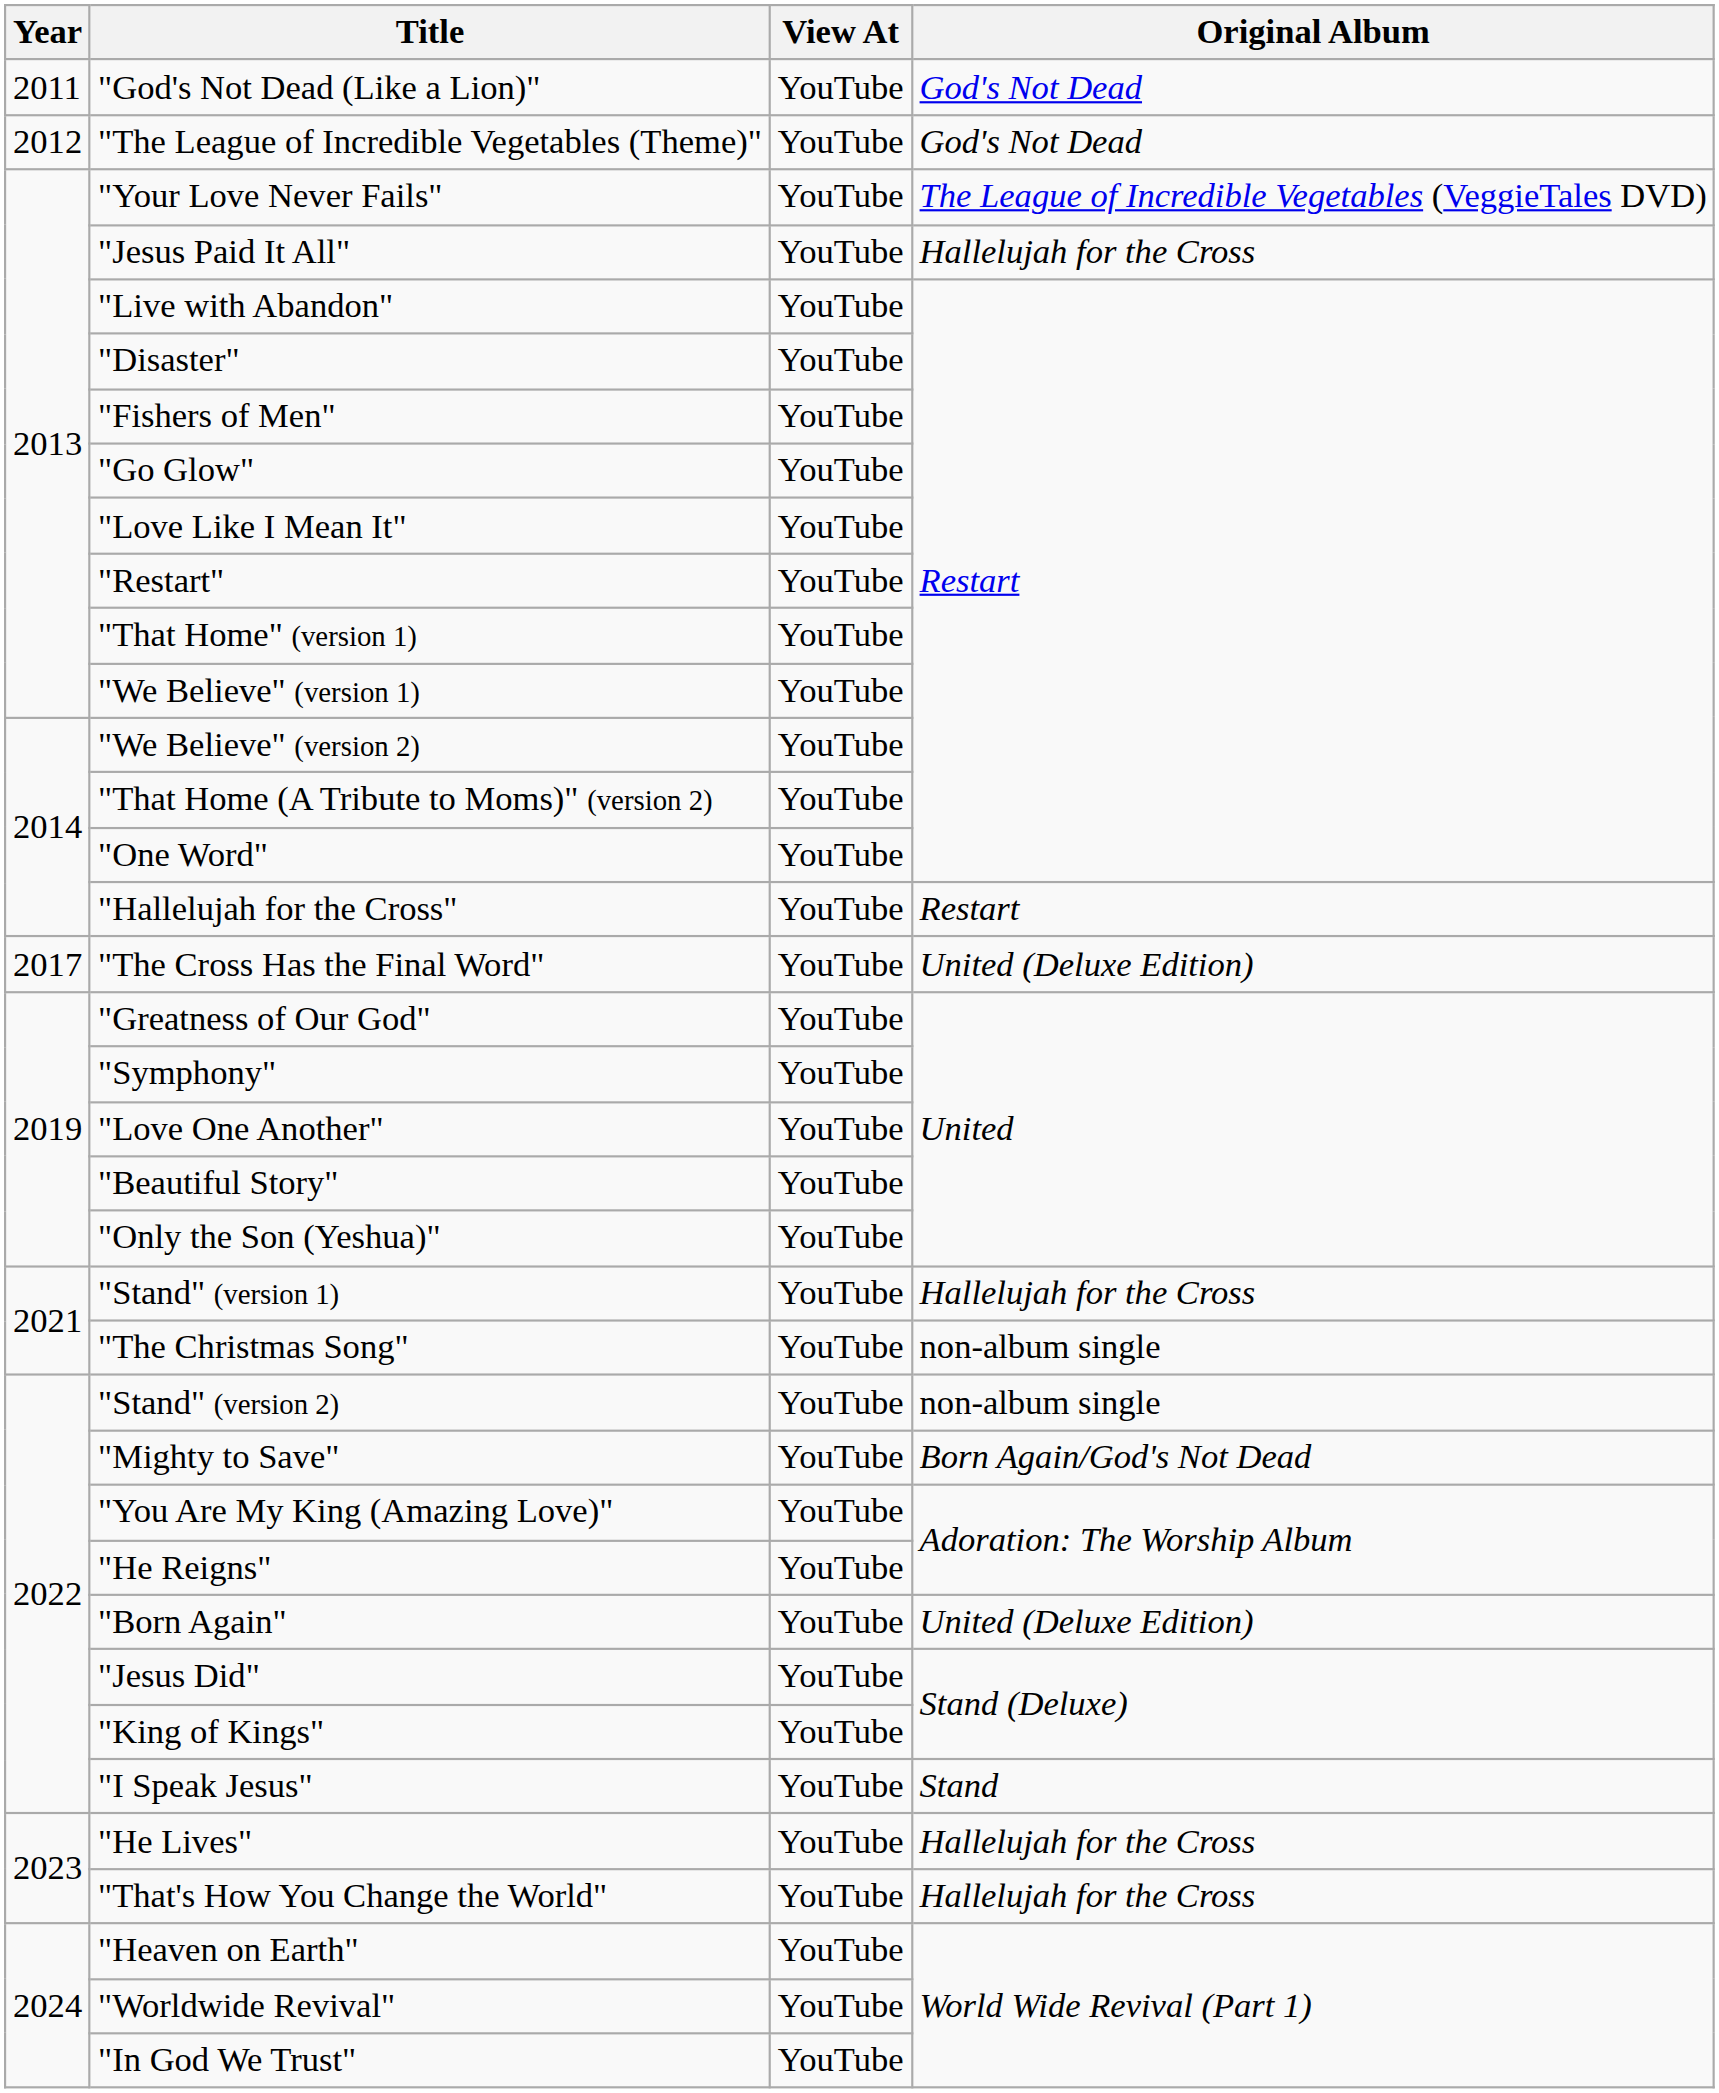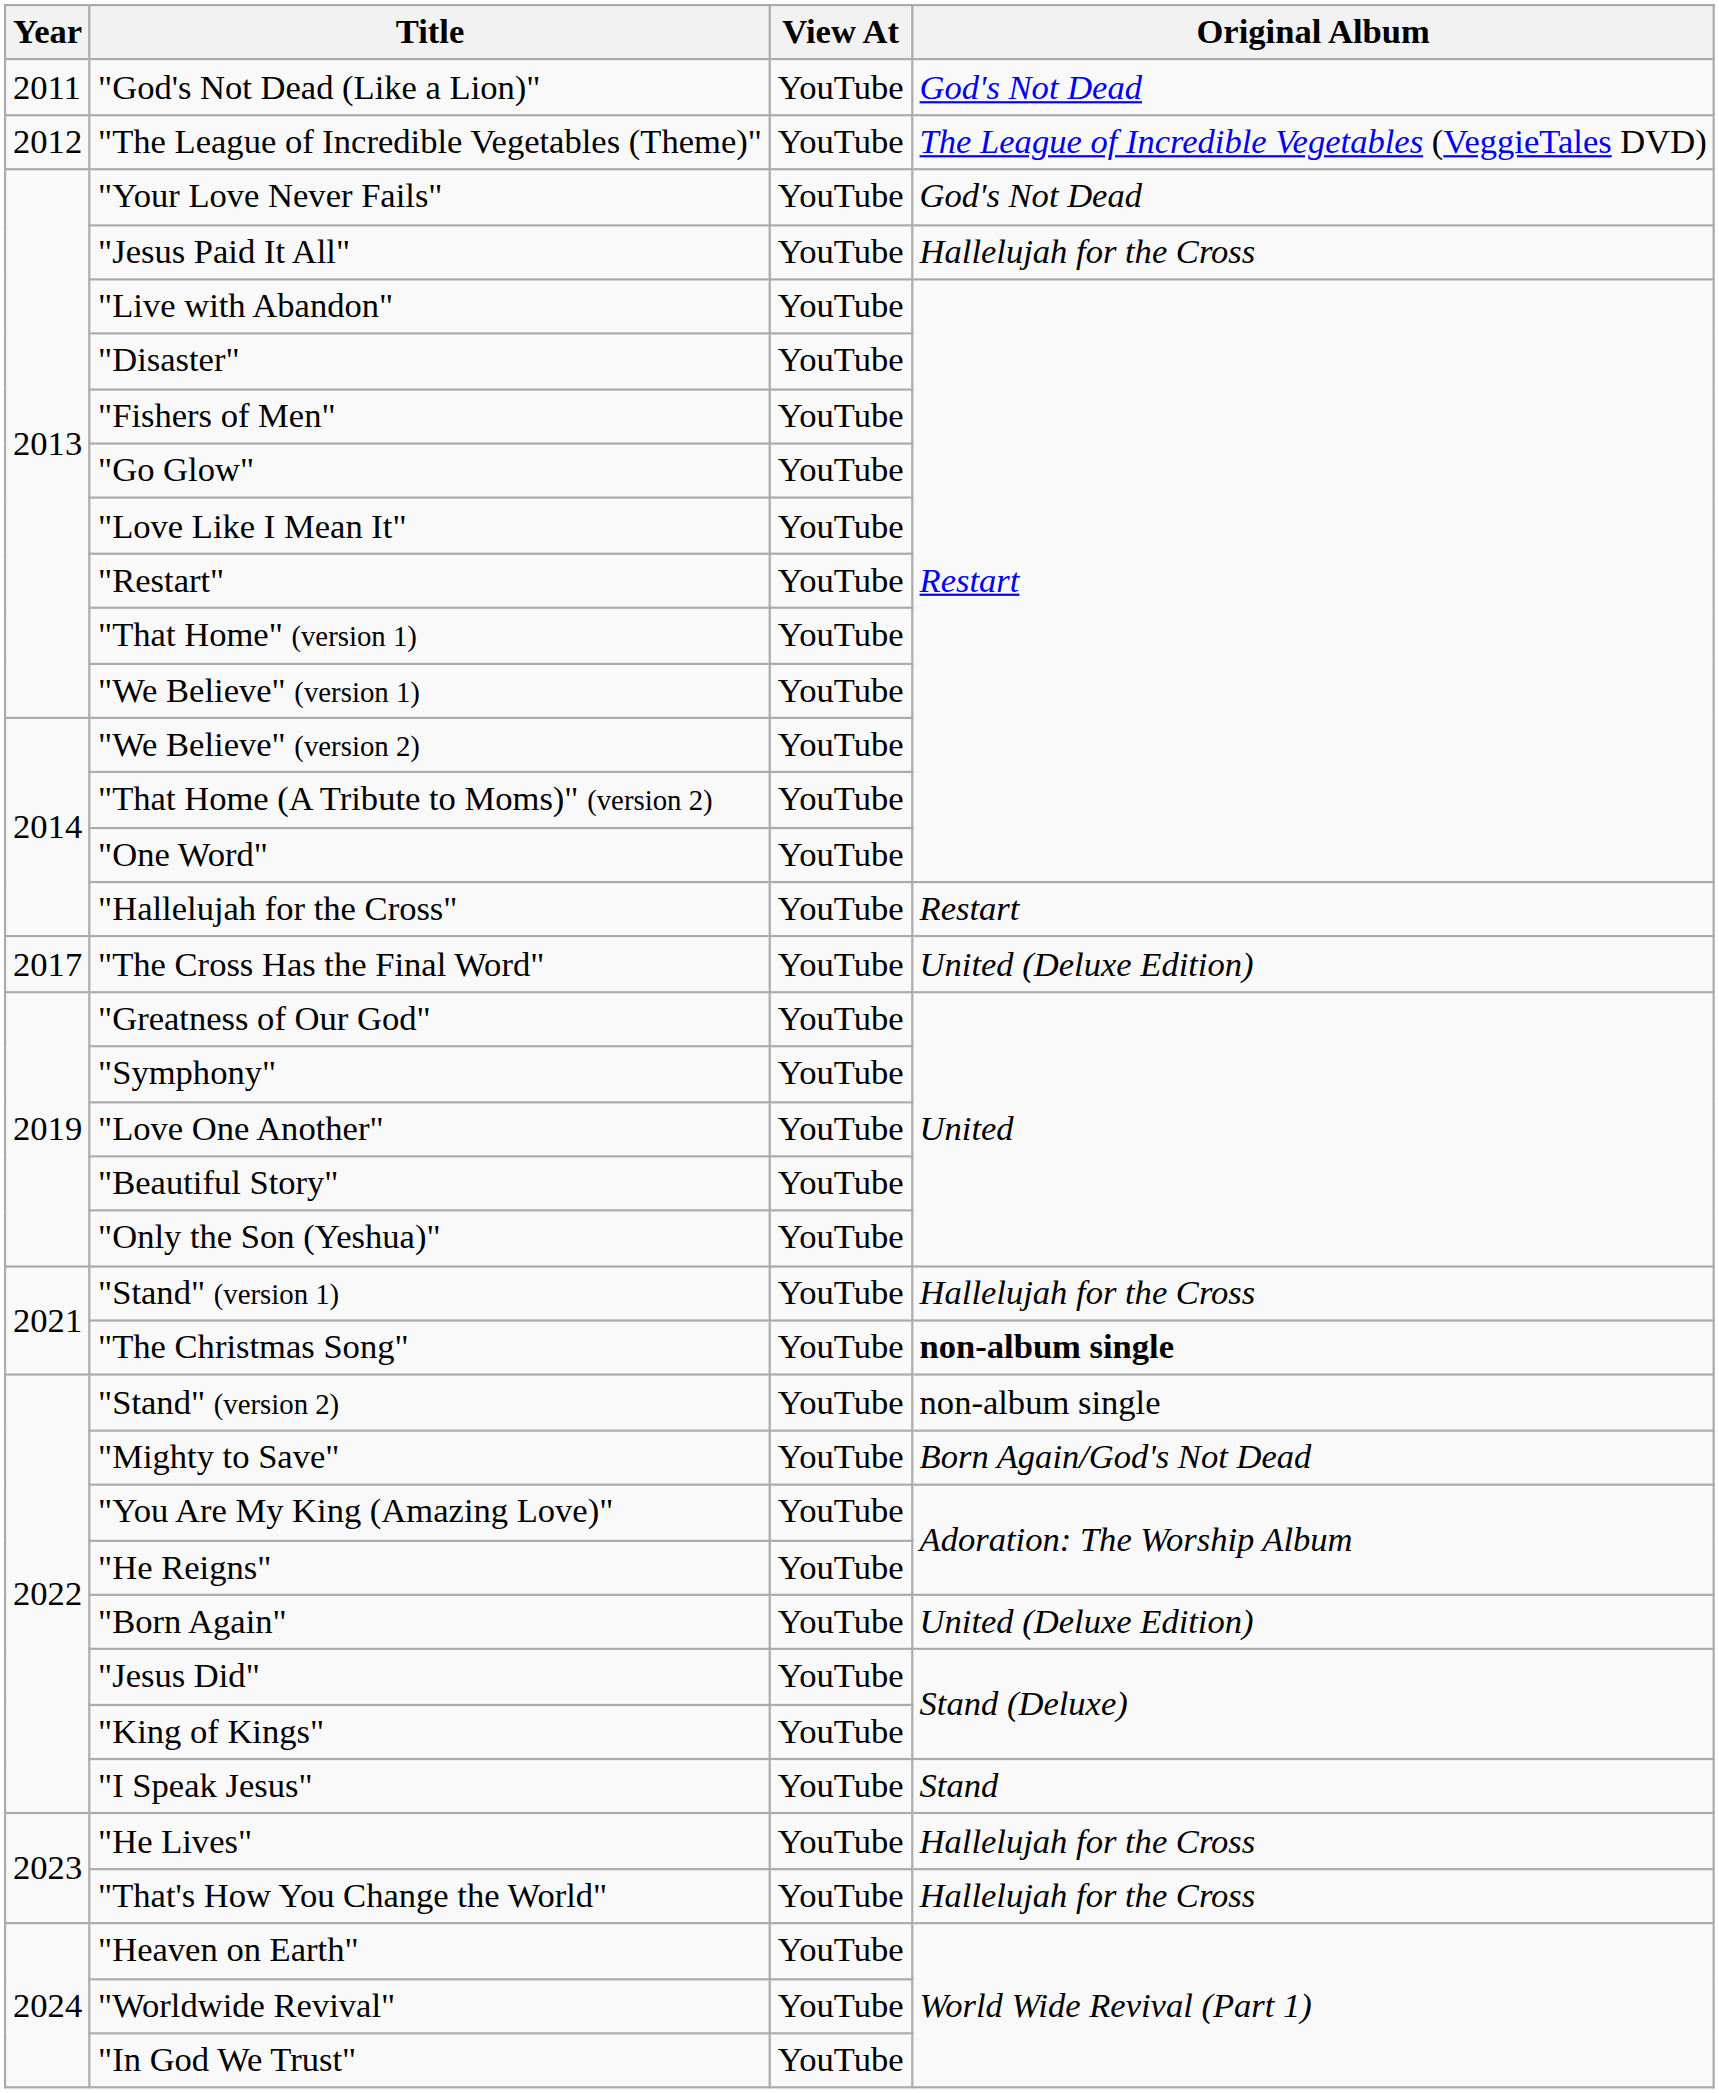 <table class="wikitable">
 <tr>
 <th>Year</th>
 <th>Title</th>
 <th>View At</th>
 <th>Original Album</th>
 </tr>
 <tr>
 <td rowspan="1">2011</td>
 <td>"God's Not Dead (Like a Lion)"</td>
 <td>YouTube</td>
 <td><em><a href='#'>God's Not Dead</a></em></td>
 </tr>
 <tr>
 <td rowspan="1">2012</td>
 <td>"The League of Incredible Vegetables (Theme)"</td>
 <td>YouTube</td>
-<td><em>God's Not Dead</em></td>
+<td><em><a href='#'>The League of Incredible Vegetables</a></em> (<a href='#'>VeggieTales</a> DVD)</td>
 </tr>
 <tr>
 <td rowspan="10">2013</td>
 <td>"Your Love Never Fails"</td>
 <td>YouTube</td>
-<td><em><a href='#'>The League of Incredible Vegetables</a></em> (<a href='#'>VeggieTales</a> DVD)</td>
+<td><em>God's Not Dead</em></td>
 </tr>
 <tr>
 <td>"Jesus Paid It All"</td>
 <td>YouTube</td>
 <td><em>Hallelujah for the Cross</em></td>
 </tr>
 <tr>
 <td>"Live with Abandon"</td>
 <td>YouTube</td>
 <td rowspan="11"><em><a href='#'>Restart</a></em></td>
 </tr>
 <tr>
 <td>"Disaster"</td>
 <td>YouTube</td>
 </tr>
 <tr>
 <td>"Fishers of Men"</td>
 <td>YouTube</td>
 </tr>
 <tr>
 <td>"Go Glow"</td>
 <td>YouTube</td>
 </tr>
 <tr>
 <td>"Love Like I Mean It"</td>
 <td>YouTube</td>
 </tr>
 <tr>
 <td>"Restart"</td>
 <td>YouTube</td>
 </tr>
 <tr>
 <td>"That Home" <small>(version 1)</small></td>
 <td>YouTube</td>
 </tr>
 <tr>
 <td>"We Believe" <small>(version 1)</small></td>
 <td>YouTube</td>
 </tr>
 <tr>
 <td rowspan="4">2014</td>
 <td>"We Believe" <small>(version 2)</small></td>
 <td>YouTube</td>
 </tr>
 <tr>
 <td>"That Home (A Tribute to Moms)" <small>(version 2)</small></td>
 <td>YouTube</td>
 </tr>
 <tr>
 <td>"One Word"</td>
 <td>YouTube</td>
 </tr>
 <tr>
 <td>"Hallelujah for the Cross"</td>
 <td>YouTube</td>
 <td><em>Restart</em></td>
 </tr>
 <tr>
 <td>2017</td>
 <td>"The Cross Has the Final Word"</td>
 <td>YouTube</td>
 <td><em>United (Deluxe Edition)</em></td>
 </tr>
 <tr>
 <td rowspan="5">2019</td>
 <td>"Greatness of Our God"</td>
 <td>YouTube</td>
 <td rowspan="5"><em>United</em></td>
 </tr>
 <tr>
 <td>"Symphony"</td>
 <td>YouTube</td>
 </tr>
 <tr>
 <td>"Love One Another"</td>
 <td>YouTube</td>
 </tr>
 <tr>
 <td>"Beautiful Story"</td>
 <td>YouTube</td>
 </tr>
 <tr>
 <td>"Only the Son (Yeshua)"</td>
 <td>YouTube</td>
 </tr>
 <tr>
 <td rowspan="2">2021</td>
 <td>"Stand" <small>(version 1)</small></td>
 <td>YouTube</td>
 <td><em>Hallelujah for the Cross</em></td>
 </tr>
 <tr>
 <td>"The Christmas Song"</td>
 <td>YouTube</td>
-<td>non-album single</td>
+<td><strong>non-album single</strong></td>
 </tr>
 <tr>
 <td rowspan="8">2022</td>
 <td>"Stand" <small>(version 2)</small></td>
 <td>YouTube</td>
 <td>non-album single</td>
 </tr>
 <tr>
 <td>"Mighty to Save"</td>
 <td>YouTube</td>
 <td><em>Born Again/God's Not Dead</em></td>
 </tr>
 <tr>
 <td>"You Are My King (Amazing Love)"</td>
 <td>YouTube</td>
 <td rowspan="2"><em>Adoration: The Worship Album</em></td>
 </tr>
 <tr>
 <td>"He Reigns"</td>
 <td>YouTube</td>
 </tr>
 <tr>
 <td>"Born Again"</td>
 <td>YouTube</td>
 <td><em>United (Deluxe Edition)</em></td>
 </tr>
 <tr>
 <td>"Jesus Did"</td>
 <td>YouTube</td>
 <td rowspan="2"><em>Stand (Deluxe)</em></td>
 </tr>
 <tr>
 <td>"King of Kings"</td>
 <td>YouTube</td>
 </tr>
 <tr>
 <td>"I Speak Jesus"</td>
 <td>YouTube</td>
 <td><em>Stand</em></td>
 </tr>
 <tr>
 <td rowspan="2">2023</td>
 <td>"He Lives"</td>
 <td>YouTube</td>
 <td><em>Hallelujah for the Cross</em></td>
 </tr>
 <tr>
 <td>"That's How You Change the World"</td>
 <td>YouTube</td>
 <td><em>Hallelujah for the Cross</em></td>
 </tr>
 <tr>
 <td rowspan="3">2024</td>
 <td>"Heaven on Earth"</td>
 <td>YouTube</td>
 <td rowspan="3"><em>World Wide Revival (Part 1)</em></td>
 </tr>
 <tr>
 <td>"Worldwide Revival"</td>
 <td>YouTube</td>
 </tr>
 <tr>
 <td>"In God We Trust"</td>
 <td>YouTube</td>
 </tr>
 </table>
